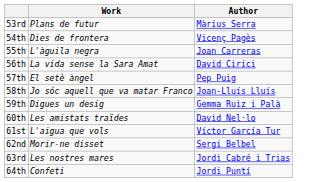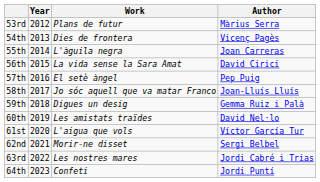 <table class="wikitable">
 <tr>
 <th></th>
+<th>Year</th>
 <th>Work</th>
 <th>Author</th>
 </tr>
 <tr>
 <td>53rd</td>
+<td>2012</td>
 <td><em>Plans de futur</em></td>
 <td><a href='#'>Màrius Serra</a></td>
 </tr>
 <tr>
 <td>54th</td>
+<td>2013</td>
 <td><em>Dies de frontera</em></td>
 <td><a href='#'>Vicenç Pagès</a></td>
 </tr>
 <tr>
 <td>55th</td>
+<td>2014</td>
 <td><em>L'àguila negra</em></td>
 <td><a href='#'>Joan Carreras</a></td>
 </tr>
 <tr>
 <td>56th</td>
+<td>2015</td>
 <td><em>La vida sense la Sara Amat</em></td>
 <td><a href='#'>David Cirici</a></td>
 </tr>
 <tr>
 <td>57th</td>
+<td>2016</td>
 <td><em>El setè àngel</em></td>
 <td><a href='#'>Pep Puig</a></td>
 </tr>
 <tr>
 <td>58th</td>
+<td>2017</td>
 <td><em>Jo sóc aquell que va matar Franco</em></td>
 <td><a href='#'>Joan-Lluís Lluís</a></td>
 </tr>
 <tr>
 <td>59th</td>
+<td>2018</td>
 <td><em>Digues un desig</em></td>
 <td><a href='#'>Gemma Ruiz i Palà</a></td>
 </tr>
 <tr>
 <td>60th</td>
+<td>2019</td>
 <td><em>Les amistats traïdes</em></td>
 <td><a href='#'>David Nel·lo</a></td>
 </tr>
 <tr>
 <td>61st</td>
+<td>2020</td>
 <td><em>L'aigua que vols</em></td>
 <td><a href='#'>Víctor García Tur</a></td>
 </tr>
 <tr>
 <td>62nd</td>
+<td>2021</td>
 <td><em>Morir-ne disset</em></td>
 <td><a href='#'>Sergi Belbel</a></td>
 </tr>
 <tr>
 <td>63rd</td>
+<td>2022</td>
 <td><em>Les nostres mares</em></td>
 <td><a href='#'>Jordi Cabré i Trias</a></td>
 </tr>
 <tr>
 <td>64th</td>
+<td>2023</td>
 <td><em>Confeti</em></td>
 <td><a href='#'>Jordi Puntí</a></td>
 </tr>
 </table>
